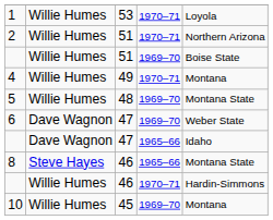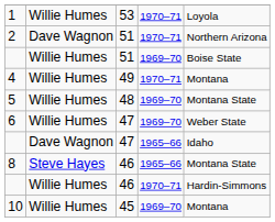 <table class="wikitable">
 <tr>
 </tr>
 <tr>
 <td>1</td>
 <td>Willie Humes</td>
 <td>53</td>
 <td style="font-size:80%;"><a href='#'>1970–71</a></td>
 <td style="font-size:80%;">Loyola</td>
 </tr>
 <tr>
 <td>2</td>
-<td>Willie Humes</td>
+<td>Dave Wagnon</td>
 <td>51</td>
 <td style="font-size:80%;"><a href='#'>1970–71</a></td>
 <td style="font-size:80%;">Northern Arizona</td>
 </tr>
 <tr>
 <td></td>
 <td>Willie Humes</td>
 <td>51</td>
 <td style="font-size:80%;"><a href='#'>1969–70</a></td>
 <td style="font-size:80%;">Boise State</td>
 </tr>
 <tr>
 <td>4</td>
 <td>Willie Humes</td>
 <td>49</td>
 <td style="font-size:80%;"><a href='#'>1970–71</a></td>
 <td style="font-size:80%;">Montana</td>
 </tr>
 <tr>
 <td>5</td>
 <td>Willie Humes</td>
 <td>48</td>
 <td style="font-size:80%;"><a href='#'>1969–70</a></td>
 <td style="font-size:80%;">Montana State</td>
 </tr>
 <tr>
 <td>6</td>
-<td>Dave Wagnon</td>
+<td>Willie Humes</td>
 <td>47</td>
 <td style="font-size:80%;"><a href='#'>1969–70</a></td>
 <td style="font-size:80%;">Weber State</td>
 </tr>
 <tr>
 <td></td>
 <td>Dave Wagnon</td>
 <td>47</td>
 <td style="font-size:80%;"><a href='#'>1965–66</a></td>
 <td style="font-size:80%;">Idaho</td>
 </tr>
 <tr>
 <td>8</td>
 <td><a href='#'>Steve Hayes</a></td>
 <td>46</td>
 <td style="font-size:80%;"><a href='#'>1965–66</a></td>
 <td style="font-size:80%;">Montana State</td>
 </tr>
 <tr>
 <td></td>
 <td>Willie Humes</td>
 <td>46</td>
 <td style="font-size:80%;"><a href='#'>1970–71</a></td>
 <td style="font-size:80%;">Hardin-Simmons</td>
 </tr>
 <tr>
 <td>10</td>
 <td>Willie Humes</td>
 <td>45</td>
 <td style="font-size:80%;"><a href='#'>1969–70</a></td>
 <td style="font-size:80%;">Montana</td>
 </tr>
 </table>
